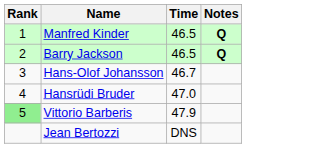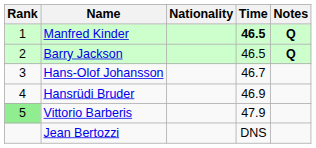 <table class="wikitable sortable" style="text-align:center">
 <tr>
 <th>Rank</th>
 <th>Name</th>
+<th>Nationality</th>
 <th>Time</th>
 <th>Notes</th>
 </tr>
 <tr bgcolor=ccffcc>
 <td>1</td>
 <td align=left><a href='#'>Manfred Kinder</a></td>
-<td>46.5</td>
+<td align=left></td>
+<td><strong>46.5</strong></td>
 <td><strong>Q</strong></td>
 </tr>
 <tr bgcolor=ccffcc>
 <td>2</td>
 <td align=left><a href='#'>Barry Jackson</a></td>
+<td align=left></td>
 <td>46.5</td>
 <td><strong>Q</strong></td>
 </tr>
 <tr>
 <td>3</td>
 <td align=left><a href='#'>Hans-Olof Johansson</a></td>
+<td align=left></td>
 <td>46.7</td>
 <td></td>
 </tr>
 <tr>
 <td>4</td>
 <td align=left><a href='#'>Hansrüdi Bruder</a></td>
-<td>47.0</td>
+<td align=left></td>
+<td>46.9</td>
 <td></td>
 </tr>
 <tr>
 <td style="background: lightgreen;">5</td>
 <td align=left><a href='#'>Vittorio Barberis</a></td>
+<td align=left></td>
 <td>47.9</td>
 <td></td>
 </tr>
 <tr>
 <td></td>
 <td align=left><a href='#'>Jean Bertozzi</a></td>
+<td align=left></td>
 <td>DNS</td>
 <td></td>
 </tr>
 </table>
